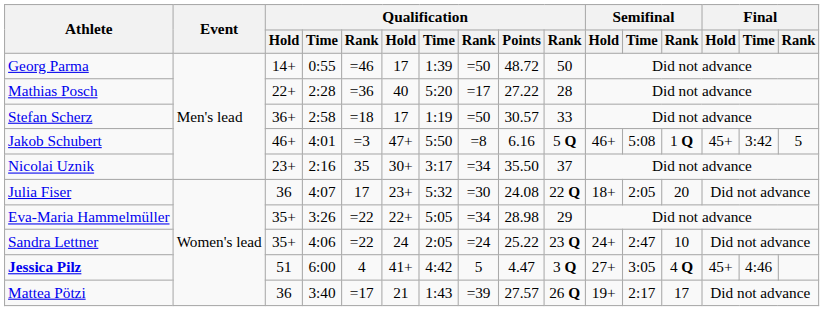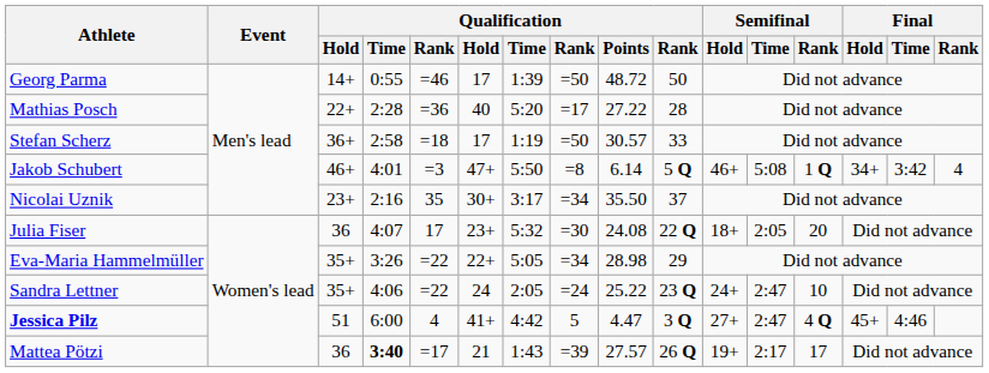 <table class=wikitable style=font-size:90% align=center>
 <tr>
 <th rowspan=2>Athlete</th>
 <th rowspan=2>Event</th>
 <th colspan=8>Qualification</th>
 <th colspan=3>Semifinal</th>
 <th colspan=3>Final</th>
 </tr>
 <tr style=font-size:95%>
 <th>Hold</th>
 <th>Time</th>
 <th>Rank</th>
 <th>Hold</th>
 <th>Time</th>
 <th>Rank</th>
 <th>Points</th>
 <th>Rank</th>
 <th>Hold</th>
 <th>Time</th>
 <th>Rank</th>
 <th>Hold</th>
 <th>Time</th>
 <th>Rank</th>
 </tr>
 <tr align=center>
 <td align=left><a href='#'>Georg Parma</a></td>
 <td rowspan=5 align=left>Men's lead</td>
 <td>14+</td>
 <td>0:55</td>
 <td>=46</td>
 <td>17</td>
 <td>1:39</td>
 <td>=50</td>
 <td>48.72</td>
 <td>50</td>
 <td colspan=6>Did not advance</td>
 </tr>
 <tr align=center>
 <td align=left><a href='#'>Mathias Posch</a></td>
 <td>22+</td>
 <td>2:28</td>
 <td>=36</td>
 <td>40</td>
 <td>5:20</td>
 <td>=17</td>
 <td>27.22</td>
 <td>28</td>
 <td colspan=6>Did not advance</td>
 </tr>
 <tr align=center>
 <td align=left><a href='#'>Stefan Scherz</a></td>
 <td>36+</td>
 <td>2:58</td>
 <td>=18</td>
 <td>17</td>
 <td>1:19</td>
 <td>=50</td>
 <td>30.57</td>
 <td>33</td>
 <td colspan=6>Did not advance</td>
 </tr>
 <tr align=center>
 <td align=left><a href='#'>Jakob Schubert</a></td>
 <td>46+</td>
 <td>4:01</td>
 <td>=3</td>
 <td>47+</td>
 <td>5:50</td>
 <td>=8</td>
-<td>6.16</td>
+<td>6.14</td>
 <td>5 <strong>Q</strong></td>
 <td>46+</td>
 <td>5:08</td>
 <td>1 <strong>Q</strong></td>
-<td>45+</td>
+<td>34+</td>
 <td>3:42</td>
-<td>5</td>
+<td>4</td>
 </tr>
 <tr align=center>
 <td align=left><a href='#'>Nicolai Uznik</a></td>
 <td>23+</td>
 <td>2:16</td>
 <td>35</td>
 <td>30+</td>
 <td>3:17</td>
 <td>=34</td>
 <td>35.50</td>
 <td>37</td>
 <td colspan=6>Did not advance</td>
 </tr>
 <tr align=center>
 <td align=left><a href='#'>Julia Fiser</a></td>
 <td rowspan=5 align=left>Women's lead</td>
 <td>36</td>
 <td>4:07</td>
 <td>17</td>
 <td>23+</td>
 <td>5:32</td>
 <td>=30</td>
 <td>24.08</td>
 <td>22 <strong>Q</strong></td>
 <td>18+</td>
 <td>2:05</td>
 <td>20</td>
 <td colspan=3>Did not advance</td>
 </tr>
 <tr align=center>
 <td align=left><a href='#'>Eva-Maria Hammelmüller</a></td>
 <td>35+</td>
 <td>3:26</td>
 <td>=22</td>
 <td>22+</td>
 <td>5:05</td>
 <td>=34</td>
 <td>28.98</td>
 <td>29</td>
 <td colspan=6>Did not advance</td>
 </tr>
 <tr align=center>
 <td align=left><a href='#'>Sandra Lettner</a></td>
 <td>35+</td>
 <td>4:06</td>
 <td>=22</td>
 <td>24</td>
 <td>2:05</td>
 <td>=24</td>
 <td>25.22</td>
 <td>23 <strong>Q</strong></td>
 <td>24+</td>
 <td>2:47</td>
 <td>10</td>
 <td colspan=3>Did not advance</td>
 </tr>
 <tr align=center>
 <td align=left><strong><a href='#'>Jessica Pilz</a></strong></td>
 <td>51</td>
 <td>6:00</td>
 <td>4</td>
 <td>41+</td>
 <td>4:42</td>
 <td>5</td>
 <td>4.47</td>
 <td>3 <strong>Q</strong></td>
 <td>27+</td>
-<td>3:05</td>
+<td>2:47</td>
 <td>4 <strong>Q</strong></td>
 <td>45+</td>
 <td>4:46</td>
 <td></td>
 </tr>
 <tr align=center>
 <td align=left><a href='#'>Mattea Pötzi</a></td>
 <td>36</td>
-<td>3:40</td>
+<td><strong>3:40</strong></td>
 <td>=17</td>
 <td>21</td>
 <td>1:43</td>
 <td>=39</td>
 <td>27.57</td>
 <td>26 <strong>Q</strong></td>
 <td>19+</td>
 <td>2:17</td>
 <td>17</td>
 <td colspan=3>Did not advance</td>
 </tr>
 </table>
